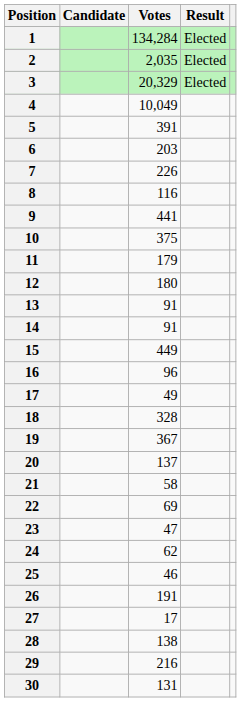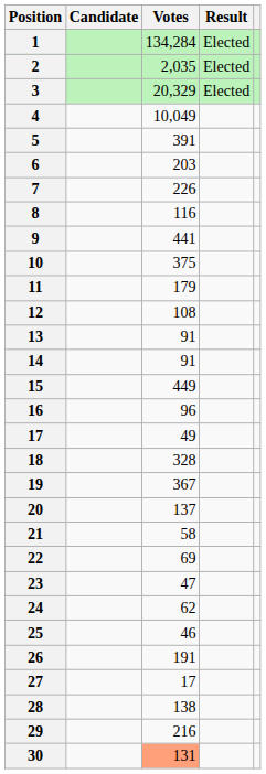 <table class="wikitable sortable">
 <tr>
 <th scope="col">Position</th>
 <th scope="col">Candidate</th>
 <th scope="col">Votes</th>
 <th scope="col">Result</th>
 <th scope="col" class="unsortable"></th>
 </tr>
 <tr bgcolor=bbf3bb>
 <th scope="row">1</th>
 <td></td>
 <td style="text-align:right">134,284</td>
 <td>Elected</td>
 <td></td>
 </tr>
 <tr bgcolor=bbf3bb>
 <th scope="row">2</th>
 <td></td>
 <td style="text-align:right">2,035</td>
 <td>Elected</td>
 <td></td>
 </tr>
 <tr bgcolor=bbf3bb>
 <th scope="row">3</th>
 <td></td>
 <td style="text-align:right">20,329</td>
 <td>Elected</td>
 <td></td>
 </tr>
 <tr>
 <th scope="row">4</th>
 <td></td>
 <td style="text-align:right">10,049</td>
 <td></td>
 <td></td>
 </tr>
 <tr>
 <th scope="row">5</th>
 <td></td>
 <td style="text-align:right">391</td>
 <td></td>
 <td></td>
 </tr>
 <tr>
 <th scope="row">6</th>
 <td></td>
 <td style="text-align:right">203</td>
 <td></td>
 <td></td>
 </tr>
 <tr>
 <th scope="row">7</th>
 <td></td>
 <td style="text-align:right">226</td>
 <td></td>
 <td></td>
 </tr>
 <tr>
 <th scope="row">8</th>
 <td></td>
 <td style="text-align:right">116</td>
 <td></td>
 <td></td>
 </tr>
 <tr>
 <th scope="row">9</th>
 <td></td>
 <td style="text-align:right">441</td>
 <td></td>
 <td></td>
 </tr>
 <tr>
 <th scope="row">10</th>
 <td></td>
 <td style="text-align:right">375</td>
 <td></td>
 <td></td>
 </tr>
 <tr>
 <th scope="row">11</th>
 <td></td>
 <td style="text-align:right">179</td>
 <td></td>
 <td></td>
 </tr>
 <tr>
 <th scope="row">12</th>
 <td></td>
-<td style="text-align:right">180</td>
+<td style="text-align:right">108</td>
 <td></td>
 <td></td>
 </tr>
 <tr>
 <th scope="row">13</th>
 <td></td>
 <td style="text-align:right">91</td>
 <td></td>
 <td></td>
 </tr>
 <tr>
 <th scope="row">14</th>
 <td></td>
 <td style="text-align:right">91</td>
 <td></td>
 <td></td>
 </tr>
 <tr>
 <th scope="row">15</th>
 <td></td>
 <td style="text-align:right">449</td>
 <td></td>
 <td></td>
 </tr>
 <tr>
 <th scope="row">16</th>
 <td></td>
 <td style="text-align:right">96</td>
 <td></td>
 <td></td>
 </tr>
 <tr>
 <th scope="row">17</th>
 <td></td>
 <td style="text-align:right">49</td>
 <td></td>
 <td></td>
 </tr>
 <tr>
 <th scope="row">18</th>
 <td></td>
 <td style="text-align:right">328</td>
 <td></td>
 <td></td>
 </tr>
 <tr>
 <th scope="row">19</th>
 <td></td>
 <td style="text-align:right">367</td>
 <td></td>
 <td></td>
 </tr>
 <tr>
 <th scope="row">20</th>
 <td></td>
 <td style="text-align:right">137</td>
 <td></td>
 <td></td>
 </tr>
 <tr>
 <th scope="row">21</th>
 <td></td>
 <td style="text-align:right">58</td>
 <td></td>
 <td></td>
 </tr>
 <tr>
 <th scope="row">22</th>
 <td></td>
 <td style="text-align:right">69</td>
 <td></td>
 <td></td>
 </tr>
 <tr>
 <th scope="row">23</th>
 <td></td>
 <td style="text-align:right">47</td>
 <td></td>
 <td></td>
 </tr>
 <tr>
 <th scope="row">24</th>
 <td></td>
 <td style="text-align:right">62</td>
 <td></td>
 <td></td>
 </tr>
 <tr>
 <th scope="row">25</th>
 <td></td>
 <td style="text-align:right">46</td>
 <td></td>
 <td></td>
 </tr>
 <tr>
 <th scope="row">26</th>
 <td></td>
 <td style="text-align:right">191</td>
 <td></td>
 <td></td>
 </tr>
 <tr>
 <th scope="row">27</th>
 <td></td>
 <td style="text-align:right">17</td>
 <td></td>
 <td></td>
 </tr>
 <tr>
 <th scope="row">28</th>
 <td></td>
 <td style="text-align:right">138</td>
 <td></td>
 <td></td>
 </tr>
 <tr>
 <th scope="row">29</th>
 <td></td>
 <td style="text-align:right">216</td>
 <td></td>
 <td></td>
 </tr>
 <tr>
 <th scope="row">30</th>
 <td></td>
-<td style="text-align:right">131</td>
+<td style="background: lightsalmon; text-align:right">131</td>
 <td></td>
 <td></td>
 </tr>
 </table>
